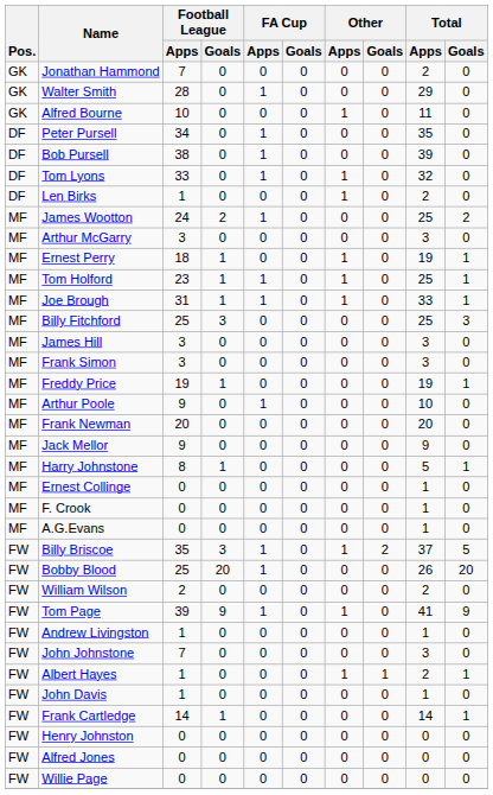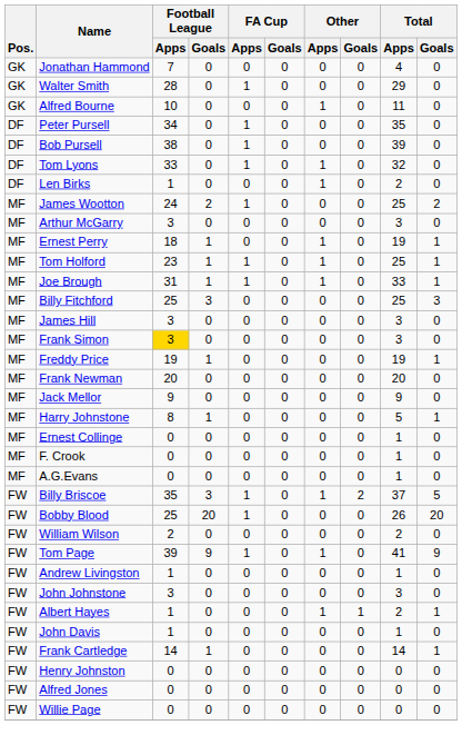 <table class="wikitable" style="text-align:center">
 <tr>
 <th rowspan="2" valign="bottom">Pos.</th>
 <th rowspan="2">Name</th>
 <th colspan="2" width="85">Football League</th>
 <th colspan="2" width="85">FA Cup</th>
 <th colspan="2" width="85">Other</th>
 <th colspan="2" width="85">Total</th>
 </tr>
 <tr>
 <th>Apps</th>
 <th>Goals</th>
 <th>Apps</th>
 <th>Goals</th>
 <th>Apps</th>
 <th>Goals</th>
 <th>Apps</th>
 <th>Goals</th>
 </tr>
 <tr>
 <td align="left">GK</td>
 <td align="left"> <a href='#'>Jonathan Hammond</a></td>
 <td>7</td>
 <td>0</td>
 <td>0</td>
 <td>0</td>
 <td>0</td>
 <td>0</td>
-<td>2</td>
+<td>4</td>
 <td>0</td>
 </tr>
 <tr>
 <td align="left">GK</td>
 <td align="left"> <a href='#'>Walter Smith</a></td>
 <td>28</td>
 <td>0</td>
 <td>1</td>
 <td>0</td>
 <td>0</td>
 <td>0</td>
 <td>29</td>
 <td>0</td>
 </tr>
 <tr>
 <td align="left">GK</td>
 <td align="left"> <a href='#'>Alfred Bourne</a></td>
 <td>10</td>
 <td>0</td>
 <td>0</td>
 <td>0</td>
 <td>1</td>
 <td>0</td>
 <td>11</td>
 <td>0</td>
 </tr>
 <tr>
 <td align="left">DF</td>
 <td align="left"> <a href='#'>Peter Pursell</a></td>
 <td>34</td>
 <td>0</td>
 <td>1</td>
 <td>0</td>
 <td>0</td>
 <td>0</td>
 <td>35</td>
 <td>0</td>
 </tr>
 <tr>
 <td align="left">DF</td>
 <td align="left"> <a href='#'>Bob Pursell</a></td>
 <td>38</td>
 <td>0</td>
 <td>1</td>
 <td>0</td>
 <td>0</td>
 <td>0</td>
 <td>39</td>
 <td>0</td>
 </tr>
 <tr>
 <td align="left">DF</td>
 <td align="left"> <a href='#'>Tom Lyons</a></td>
 <td>33</td>
 <td>0</td>
 <td>1</td>
 <td>0</td>
 <td>1</td>
 <td>0</td>
 <td>32</td>
 <td>0</td>
 </tr>
 <tr>
 <td align="left">DF</td>
 <td align="left"> <a href='#'>Len Birks</a></td>
 <td>1</td>
 <td>0</td>
 <td>0</td>
 <td>0</td>
 <td>1</td>
 <td>0</td>
 <td>2</td>
 <td>0</td>
 </tr>
 <tr>
 <td align="left">MF</td>
 <td align="left"> <a href='#'>James Wootton</a></td>
 <td>24</td>
 <td>2</td>
 <td>1</td>
 <td>0</td>
 <td>0</td>
 <td>0</td>
 <td>25</td>
 <td>2</td>
 </tr>
 <tr>
 <td align="left">MF</td>
 <td align="left"> <a href='#'>Arthur McGarry</a></td>
 <td>3</td>
 <td>0</td>
 <td>0</td>
 <td>0</td>
 <td>0</td>
 <td>0</td>
 <td>3</td>
 <td>0</td>
 </tr>
 <tr>
 <td align="left">MF</td>
 <td align="left"> <a href='#'>Ernest Perry</a></td>
 <td>18</td>
 <td>1</td>
 <td>0</td>
 <td>0</td>
 <td>1</td>
 <td>0</td>
 <td>19</td>
 <td>1</td>
 </tr>
 <tr>
 <td align="left">MF</td>
 <td align="left"> <a href='#'>Tom Holford</a></td>
 <td>23</td>
 <td>1</td>
 <td>1</td>
 <td>0</td>
 <td>1</td>
 <td>0</td>
 <td>25</td>
 <td>1</td>
 </tr>
 <tr>
 <td align="left">MF</td>
 <td align="left"> <a href='#'>Joe Brough</a></td>
 <td>31</td>
 <td>1</td>
 <td>1</td>
 <td>0</td>
 <td>1</td>
 <td>0</td>
 <td>33</td>
 <td>1</td>
 </tr>
 <tr>
 <td align="left">MF</td>
 <td align="left"> <a href='#'>Billy Fitchford</a></td>
 <td>25</td>
 <td>3</td>
 <td>0</td>
 <td>0</td>
 <td>0</td>
 <td>0</td>
 <td>25</td>
 <td>3</td>
 </tr>
 <tr>
 <td align="left">MF</td>
 <td align="left"> <a href='#'>James Hill</a></td>
 <td>3</td>
 <td>0</td>
 <td>0</td>
 <td>0</td>
 <td>0</td>
 <td>0</td>
 <td>3</td>
 <td>0</td>
 </tr>
 <tr>
 <td align="left">MF</td>
 <td align="left"> <a href='#'>Frank Simon</a></td>
-<td>3</td>
+<td style="background: gold;">3</td>
 <td>0</td>
 <td>0</td>
 <td>0</td>
 <td>0</td>
 <td>0</td>
 <td>3</td>
 <td>0</td>
 </tr>
 <tr>
 <td align="left">MF</td>
 <td align="left"> <a href='#'>Freddy Price</a></td>
 <td>19</td>
 <td>1</td>
 <td>0</td>
 <td>0</td>
 <td>0</td>
 <td>0</td>
 <td>19</td>
 <td>1</td>
-</tr>
-<tr>
-<td align="left">MF</td>
-<td align="left"><a href='#'>Arthur Poole</a></td>
-<td>9</td>
-<td>0</td>
-<td>1</td>
-<td>0</td>
-<td>0</td>
-<td>0</td>
-<td>10</td>
-<td>0</td>
 </tr>
 <tr>
 <td align="left">MF</td>
 <td align="left"> <a href='#'>Frank Newman</a></td>
 <td>20</td>
 <td>0</td>
 <td>0</td>
 <td>0</td>
 <td>0</td>
 <td>0</td>
 <td>20</td>
 <td>0</td>
 </tr>
 <tr>
 <td align="left">MF</td>
 <td align="left"> <a href='#'>Jack Mellor</a></td>
 <td>9</td>
 <td>0</td>
 <td>0</td>
 <td>0</td>
 <td>0</td>
 <td>0</td>
 <td>9</td>
 <td>0</td>
 </tr>
 <tr>
 <td align="left">MF</td>
 <td align="left"> <a href='#'>Harry Johnstone</a></td>
 <td>8</td>
 <td>1</td>
 <td>0</td>
 <td>0</td>
 <td>0</td>
 <td>0</td>
 <td>5</td>
 <td>1</td>
 </tr>
 <tr>
 <td align="left">MF</td>
 <td align="left"> <a href='#'>Ernest Collinge</a></td>
 <td>0</td>
 <td>0</td>
 <td>0</td>
 <td>0</td>
 <td>0</td>
 <td>0</td>
 <td>1</td>
 <td>0</td>
 </tr>
 <tr>
 <td align="left">MF</td>
 <td align="left">F. Crook</td>
 <td>0</td>
 <td>0</td>
 <td>0</td>
 <td>0</td>
 <td>0</td>
 <td>0</td>
 <td>1</td>
 <td>0</td>
 </tr>
 <tr>
 <td align="left">MF</td>
 <td align="left">A.G.Evans</td>
 <td>0</td>
 <td>0</td>
 <td>0</td>
 <td>0</td>
 <td>0</td>
 <td>0</td>
 <td>1</td>
 <td>0</td>
 </tr>
 <tr>
 <td align="left">FW</td>
 <td align="left"> <a href='#'>Billy Briscoe</a></td>
 <td>35</td>
 <td>3</td>
 <td>1</td>
 <td>0</td>
 <td>1</td>
 <td>2</td>
 <td>37</td>
 <td>5</td>
 </tr>
 <tr>
 <td align="left">FW</td>
 <td align="left"> <a href='#'>Bobby Blood</a></td>
 <td>25</td>
 <td>20</td>
 <td>1</td>
 <td>0</td>
 <td>0</td>
 <td>0</td>
 <td>26</td>
 <td>20</td>
 </tr>
 <tr>
 <td align="left">FW</td>
 <td align="left"> <a href='#'>William Wilson</a></td>
 <td>2</td>
 <td>0</td>
 <td>0</td>
 <td>0</td>
 <td>0</td>
 <td>0</td>
 <td>2</td>
 <td>0</td>
 </tr>
 <tr>
 <td align="left">FW</td>
 <td align="left"> <a href='#'>Tom Page</a></td>
 <td>39</td>
 <td>9</td>
 <td>1</td>
 <td>0</td>
 <td>1</td>
 <td>0</td>
 <td>41</td>
 <td>9</td>
 </tr>
 <tr>
 <td align="left">FW</td>
 <td align="left"> <a href='#'>Andrew Livingston</a></td>
 <td>1</td>
 <td>0</td>
 <td>0</td>
 <td>0</td>
 <td>0</td>
 <td>0</td>
 <td>1</td>
 <td>0</td>
 </tr>
 <tr>
 <td align="left">FW</td>
 <td align="left"> <a href='#'>John Johnstone</a></td>
-<td>7</td>
+<td>3</td>
 <td>0</td>
 <td>0</td>
 <td>0</td>
 <td>0</td>
 <td>0</td>
 <td>3</td>
 <td>0</td>
 </tr>
 <tr>
 <td align="left">FW</td>
 <td align="left"> <a href='#'>Albert Hayes</a></td>
 <td>1</td>
 <td>0</td>
 <td>0</td>
 <td>0</td>
 <td>1</td>
 <td>1</td>
 <td>2</td>
 <td>1</td>
 </tr>
 <tr>
 <td align="left">FW</td>
 <td align="left"><a href='#'>John Davis</a></td>
 <td>1</td>
 <td>0</td>
 <td>0</td>
 <td>0</td>
 <td>0</td>
 <td>0</td>
 <td>1</td>
 <td>0</td>
 </tr>
 <tr>
 <td align="left">FW</td>
 <td align="left"> <a href='#'>Frank Cartledge</a></td>
 <td>14</td>
 <td>1</td>
 <td>0</td>
 <td>0</td>
 <td>0</td>
 <td>0</td>
 <td>14</td>
 <td>1</td>
 </tr>
 <tr>
 <td align="left">FW</td>
 <td align="left"> <a href='#'>Henry Johnston</a></td>
 <td>0</td>
 <td>0</td>
 <td>0</td>
 <td>0</td>
 <td>0</td>
 <td>0</td>
 <td>0</td>
 <td>0</td>
 </tr>
 <tr>
 <td align="left">FW</td>
 <td align="left"> <a href='#'>Alfred Jones</a></td>
 <td>0</td>
 <td>0</td>
 <td>0</td>
 <td>0</td>
 <td>0</td>
 <td>0</td>
 <td>0</td>
 <td>0</td>
 </tr>
 <tr>
 <td align="left">FW</td>
 <td align="left"> <a href='#'>Willie Page</a></td>
 <td>0</td>
 <td>0</td>
 <td>0</td>
 <td>0</td>
 <td>0</td>
 <td>0</td>
 <td>0</td>
 <td>0</td>
 </tr>
 <tr>
 </tr>
 </table>
